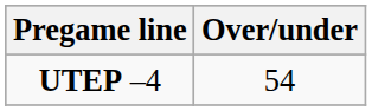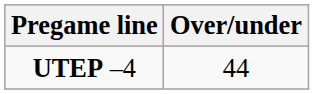 <table class="wikitable">
 <tr align="center">
 <th style=>Pregame line</th>
 <th style=>Over/under</th>
 </tr>
 <tr align="center">
 <td><strong>UTEP</strong> –4</td>
-<td>54</td>
+<td>44</td>
 </tr>
 </table>
